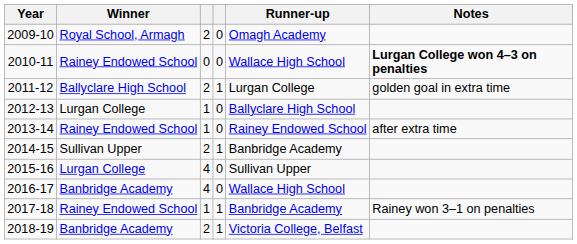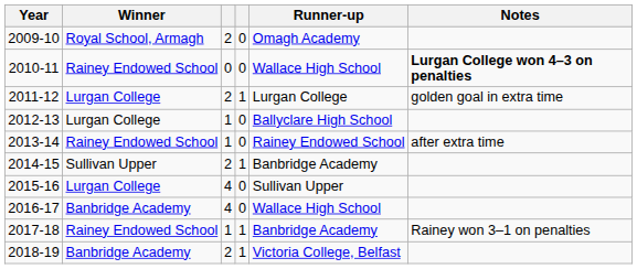 <table class="wikitable">
 <tr style="background:silver;">
 <th><strong>Year</strong></th>
 <th><strong>Winner</strong></th>
 <th></th>
 <th></th>
 <th><strong>Runner-up</strong></th>
 <th><strong>Notes</strong></th>
 </tr>
 <tr>
 <td align="center">2009-10</td>
 <td><a href='#'>Royal School, Armagh</a></td>
 <td align="center">2</td>
 <td align="center">0</td>
 <td><a href='#'>Omagh Academy</a></td>
 <td width="250"></td>
 </tr>
 <tr>
 <td align="center">2010-11</td>
 <td><a href='#'>Rainey Endowed School</a></td>
 <td align="center">0</td>
 <td align="center">0</td>
 <td><a href='#'>Wallace High School</a></td>
 <td><strong>Lurgan College won 4–3 on penalties</strong></td>
 </tr>
 <tr>
 <td align="center">2011-12</td>
-<td><a href='#'>Ballyclare High School</a></td>
+<td><a href='#'>Lurgan College</a></td>
 <td align="center">2</td>
 <td align="center">1</td>
 <td>Lurgan College</td>
 <td>golden goal in extra time</td>
 </tr>
 <tr>
 <td align="center">2012-13</td>
 <td>Lurgan College</td>
 <td align="center">1</td>
 <td align="center">0</td>
 <td><a href='#'>Ballyclare High School</a></td>
 <td></td>
 </tr>
 <tr>
 <td align="center">2013-14</td>
 <td><a href='#'>Rainey Endowed School</a></td>
 <td align="center">1</td>
 <td align="center">0</td>
 <td><a href='#'>Rainey Endowed School</a></td>
 <td>after extra time</td>
 </tr>
 <tr>
 <td align="center">2014-15</td>
 <td>Sullivan Upper</td>
 <td align="center">2</td>
 <td align="center">1</td>
 <td>Banbridge Academy</td>
 <td></td>
 </tr>
 <tr>
 <td align="center">2015-16</td>
 <td><a href='#'>Lurgan College</a></td>
 <td align="center">4</td>
 <td align="center">0</td>
 <td>Sullivan Upper</td>
 <td></td>
 </tr>
 <tr>
 <td align="center">2016-17</td>
 <td><a href='#'>Banbridge Academy</a></td>
 <td align="center">4</td>
 <td align="center">0</td>
 <td><a href='#'>Wallace High School</a></td>
 <td></td>
 </tr>
 <tr>
 <td align="center">2017-18</td>
 <td><a href='#'>Rainey Endowed School</a></td>
 <td align="center">1</td>
 <td align="center">1</td>
 <td><a href='#'>Banbridge Academy</a></td>
 <td>Rainey won 3–1 on penalties</td>
 </tr>
 <tr>
 <td align="center">2018-19</td>
 <td><a href='#'>Banbridge Academy</a></td>
 <td align="center">2</td>
 <td align="center">1</td>
 <td><a href='#'>Victoria College, Belfast</a></td>
 <td></td>
 </tr>
 </table>
